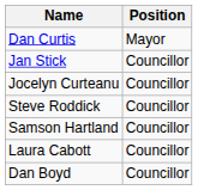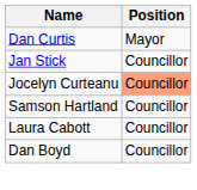 <table class="wikitable">
 <tr>
 <th>Name</th>
 <th>Position</th>
 </tr>
 <tr>
 <td><a href='#'>Dan Curtis</a></td>
 <td>Mayor</td>
 </tr>
 <tr>
 <td><a href='#'>Jan Stick</a></td>
 <td>Councillor</td>
 </tr>
 <tr>
 <td>Jocelyn Curteanu</td>
-<td>Councillor</td>
-</tr>
-<tr>
-<td>Steve Roddick</td>
-<td>Councillor</td>
+<td style="background: lightsalmon;">Councillor</td>
 </tr>
 <tr>
 <td>Samson Hartland</td>
 <td>Councillor</td>
 </tr>
 <tr>
 <td>Laura Cabott</td>
 <td>Councillor</td>
 </tr>
 <tr>
 <td>Dan Boyd</td>
 <td>Councillor</td>
 </tr>
 </table>
